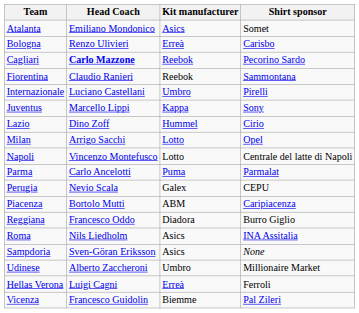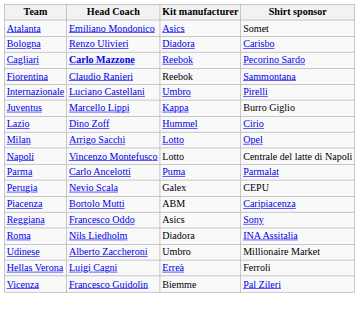 <table class="wikitable sortable">
 <tr>
 <th>Team</th>
 <th>Head Coach</th>
 <th>Kit manufacturer</th>
 <th>Shirt sponsor</th>
 </tr>
 <tr>
 <td><a href='#'>Atalanta</a></td>
 <td> <a href='#'>Emiliano Mondonico</a></td>
 <td><a href='#'>Asics</a></td>
 <td>Somet</td>
 </tr>
 <tr>
 <td><a href='#'>Bologna</a></td>
 <td> <a href='#'>Renzo Ulivieri</a></td>
-<td><a href='#'>Erreà</a></td>
+<td><a href='#'>Diadora</a></td>
 <td><a href='#'>Carisbo</a></td>
 </tr>
 <tr>
 <td><a href='#'>Cagliari</a></td>
 <td><strong> <a href='#'>Carlo Mazzone</a></strong></td>
 <td><a href='#'>Reebok</a></td>
 <td><a href='#'>Pecorino Sardo</a></td>
 </tr>
 <tr>
 <td><a href='#'>Fiorentina</a></td>
 <td> <a href='#'>Claudio Ranieri</a></td>
 <td>Reebok</td>
 <td><a href='#'>Sammontana</a></td>
 </tr>
 <tr>
 <td><a href='#'>Internazionale</a></td>
 <td> <a href='#'>Luciano Castellani</a></td>
 <td><a href='#'>Umbro</a></td>
 <td><a href='#'>Pirelli</a></td>
 </tr>
 <tr>
 <td><a href='#'>Juventus</a></td>
 <td> <a href='#'>Marcello Lippi</a></td>
 <td><a href='#'>Kappa</a></td>
-<td><a href='#'>Sony</a></td>
+<td>Burro Giglio</td>
 </tr>
 <tr>
 <td><a href='#'>Lazio</a></td>
 <td> <a href='#'>Dino Zoff</a></td>
 <td><a href='#'>Hummel</a></td>
 <td><a href='#'>Cirio</a></td>
 </tr>
 <tr>
 <td><a href='#'>Milan</a></td>
 <td> <a href='#'>Arrigo Sacchi</a></td>
 <td><a href='#'>Lotto</a></td>
 <td><a href='#'>Opel</a></td>
 </tr>
 <tr>
 <td><a href='#'>Napoli</a></td>
 <td> <a href='#'>Vincenzo Montefusco</a></td>
 <td>Lotto</td>
 <td>Centrale del latte di Napoli</td>
 </tr>
 <tr>
 <td><a href='#'>Parma</a></td>
 <td> <a href='#'>Carlo Ancelotti</a></td>
 <td><a href='#'>Puma</a></td>
 <td><a href='#'>Parmalat</a></td>
 </tr>
 <tr>
 <td><a href='#'>Perugia</a></td>
 <td> <a href='#'>Nevio Scala</a></td>
 <td>Galex</td>
 <td>CEPU</td>
 </tr>
 <tr>
 <td><a href='#'>Piacenza</a></td>
 <td> <a href='#'>Bortolo Mutti</a></td>
 <td>ABM</td>
 <td><a href='#'>Caripiacenza</a></td>
 </tr>
 <tr>
 <td><a href='#'>Reggiana</a></td>
 <td> <a href='#'>Francesco Oddo</a></td>
-<td>Diadora</td>
-<td>Burro Giglio</td>
+<td>Asics</td>
+<td><a href='#'>Sony</a></td>
 </tr>
 <tr>
 <td><a href='#'>Roma</a></td>
 <td> <a href='#'>Nils Liedholm</a></td>
-<td>Asics</td>
+<td>Diadora</td>
 <td><a href='#'>INA Assitalia</a></td>
-</tr>
-<tr>
-<td><a href='#'>Sampdoria</a></td>
-<td> <a href='#'>Sven-Göran Eriksson</a></td>
-<td>Asics</td>
-<td><em>None</em></td>
 </tr>
 <tr>
 <td><a href='#'>Udinese</a></td>
 <td> <a href='#'>Alberto Zaccheroni</a></td>
 <td>Umbro</td>
 <td>Millionaire Market</td>
 </tr>
 <tr>
 <td><a href='#'>Hellas Verona</a></td>
 <td> <a href='#'>Luigi Cagni</a></td>
 <td><a href='#'>Erreà</a></td>
 <td>Ferroli</td>
 </tr>
 <tr>
 <td><a href='#'>Vicenza</a></td>
 <td> <a href='#'>Francesco Guidolin</a></td>
 <td>Biemme</td>
 <td><a href='#'>Pal Zileri</a></td>
 </tr>
 </table>
